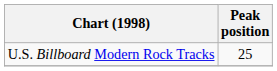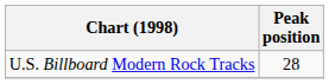 <table class="wikitable">
 <tr>
 <th>Chart (1998)</th>
 <th>Peak<br>position</th>
 </tr>
 <tr>
 <td>U.S. <em>Billboard</em> <a href='#'>Modern Rock Tracks</a></td>
-<td align="center">25</td>
+<td align="center">28</td>
 </tr>
 <tr>
 </tr>
 </table>
